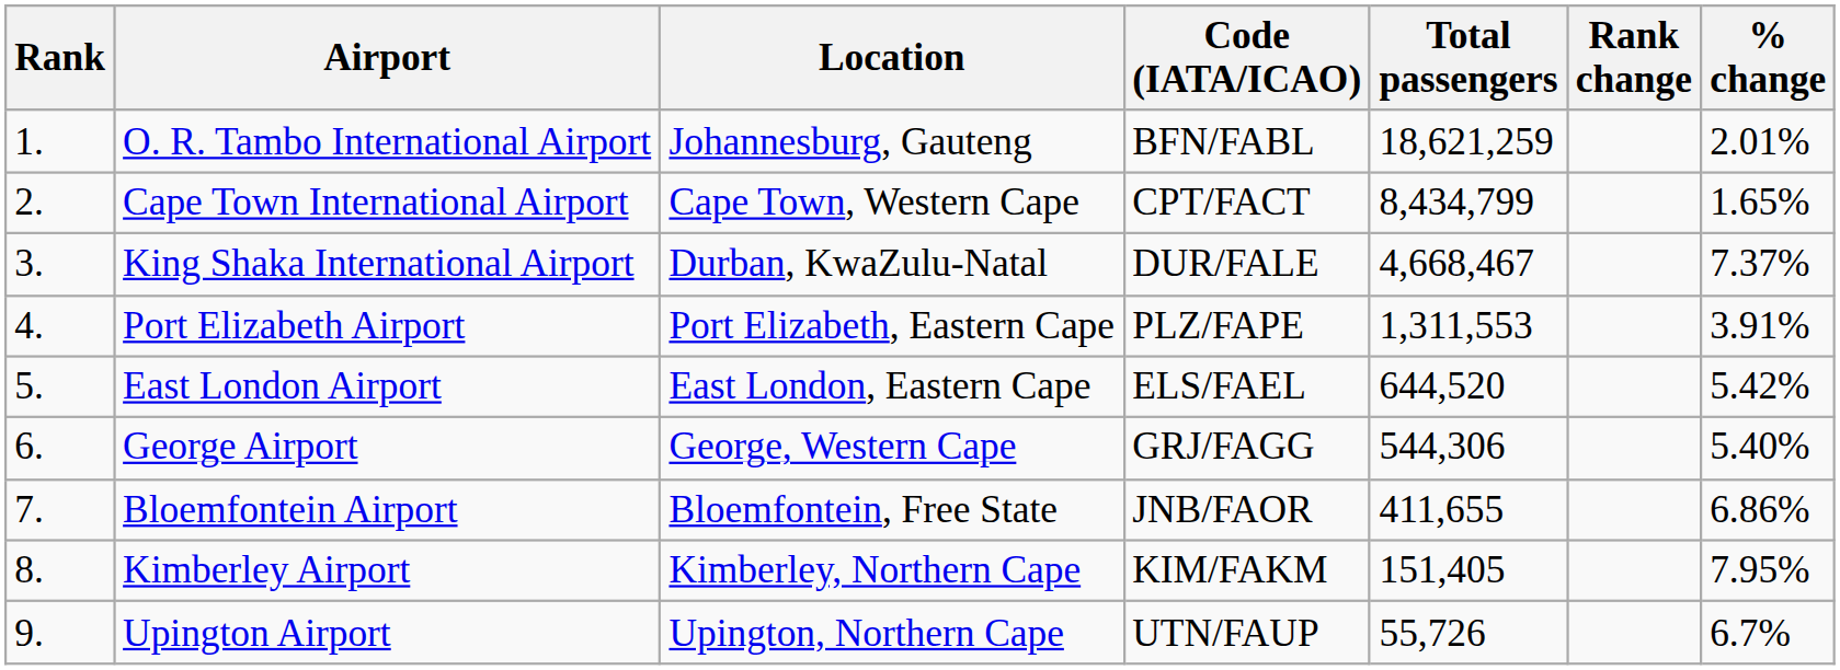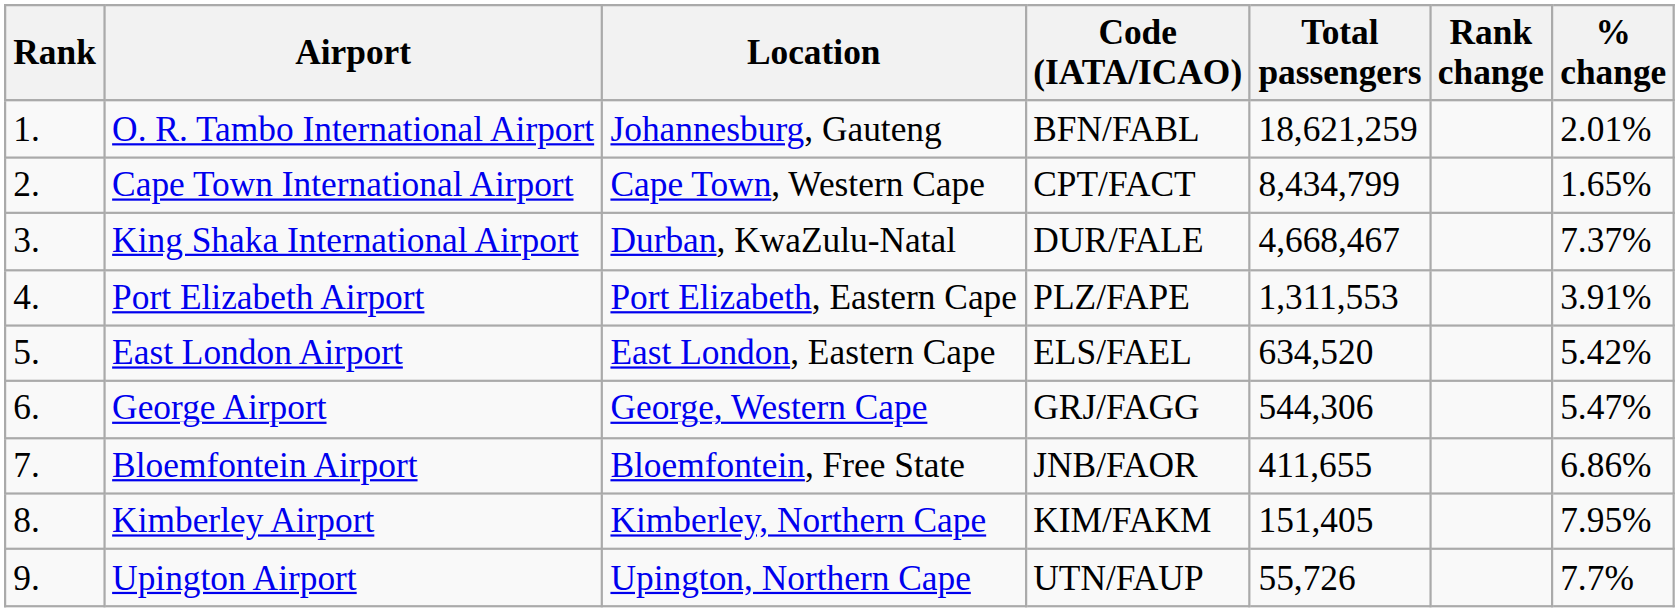 <table class="wikitable sortable" width= align=>
 <tr bgcolor=lightgrey>
 <th>Rank</th>
 <th>Airport</th>
 <th>Location</th>
 <th>Code<br>(IATA/ICAO)</th>
 <th>Total<br>passengers</th>
 <th>Rank<br>change</th>
 <th>%<br>change</th>
 </tr>
 <tr>
 <td>1.</td>
 <td><a href='#'>O. R. Tambo International Airport</a></td>
 <td><a href='#'>Johannesburg</a>, Gauteng</td>
 <td>BFN/FABL</td>
 <td>18,621,259</td>
 <td></td>
 <td>2.01%</td>
 </tr>
 <tr>
 <td>2.</td>
 <td><a href='#'>Cape Town International Airport</a></td>
 <td><a href='#'>Cape Town</a>, Western Cape</td>
 <td>CPT/FACT</td>
 <td>8,434,799</td>
 <td></td>
 <td>1.65%</td>
 </tr>
 <tr>
 <td>3.</td>
 <td><a href='#'>King Shaka International Airport</a></td>
 <td><a href='#'>Durban</a>, KwaZulu-Natal</td>
 <td>DUR/FALE</td>
 <td>4,668,467</td>
 <td></td>
 <td>7.37%</td>
 </tr>
 <tr>
 <td>4.</td>
 <td><a href='#'>Port Elizabeth Airport</a></td>
 <td><a href='#'>Port Elizabeth</a>, Eastern Cape</td>
 <td>PLZ/FAPE</td>
 <td>1,311,553</td>
 <td></td>
 <td>3.91%</td>
 </tr>
 <tr>
 <td>5.</td>
 <td><a href='#'>East London Airport</a></td>
 <td><a href='#'>East London</a>, Eastern Cape</td>
 <td>ELS/FAEL</td>
-<td>644,520</td>
+<td>634,520</td>
 <td></td>
 <td>5.42%</td>
 </tr>
 <tr>
 <td>6.</td>
 <td><a href='#'>George Airport</a></td>
 <td><a href='#'>George, Western Cape</a></td>
 <td>GRJ/FAGG</td>
 <td>544,306</td>
 <td></td>
-<td>5.40%</td>
+<td>5.47%</td>
 </tr>
 <tr>
 <td>7.</td>
 <td><a href='#'>Bloemfontein Airport</a></td>
 <td><a href='#'>Bloemfontein</a>, Free State</td>
 <td>JNB/FAOR</td>
 <td>411,655</td>
 <td></td>
 <td>6.86%</td>
 </tr>
 <tr>
 <td>8.</td>
 <td><a href='#'>Kimberley Airport</a></td>
 <td><a href='#'>Kimberley, Northern Cape</a></td>
 <td>KIM/FAKM</td>
 <td>151,405</td>
 <td></td>
 <td>7.95%</td>
 </tr>
 <tr>
 <td>9.</td>
 <td><a href='#'>Upington Airport</a></td>
 <td><a href='#'>Upington, Northern Cape</a></td>
 <td>UTN/FAUP</td>
 <td>55,726</td>
 <td></td>
-<td>6.7%</td>
+<td>7.7%</td>
 </tr>
 </table>
